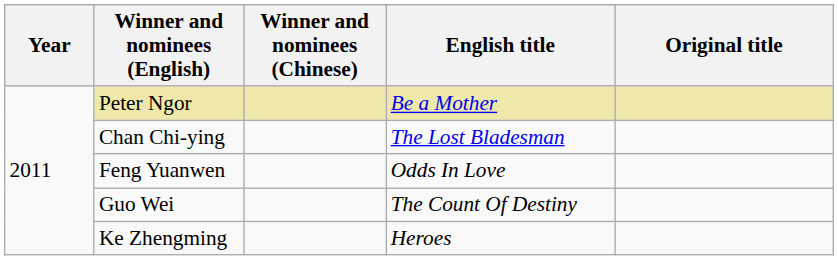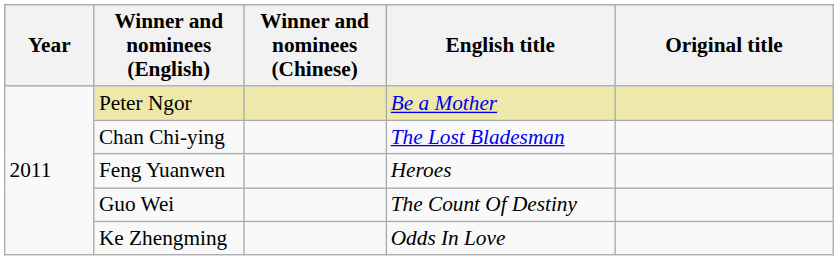 <table class="wikitable" style="width:100%;">
 <tr style="background:#bebebe">
 <th width="100"><strong>Year</strong></th>
 <th width="150"><strong>Winner and nominees<br>(English)</strong></th>
 <th width="150"><strong>Winner and nominees<br>(Chinese)</strong></th>
 <th width="300"><strong>English title</strong></th>
 <th width="300"><strong>Original title</strong></th>
 </tr>
 <tr>
 <td rowspan="5">2011</td>
 <td style="background:#EEE8AA;">Peter Ngor</td>
 <td style="background:#EEE8AA;"></td>
 <td style="background:#EEE8AA;"><em><a href='#'>Be a Mother</a></em></td>
 <td style="background:#EEE8AA;"></td>
 </tr>
 <tr>
 <td>Chan Chi-ying</td>
 <td></td>
 <td><em><a href='#'>The Lost Bladesman</a></em></td>
 <td></td>
 </tr>
 <tr>
 <td>Feng Yuanwen</td>
 <td></td>
-<td><em>Odds In Love</em></td>
+<td><em>Heroes</em></td>
 <td></td>
 </tr>
 <tr>
 <td>Guo Wei</td>
 <td></td>
 <td><em>The Count Of Destiny</em></td>
 <td></td>
 </tr>
 <tr>
 <td>Ke Zhengming</td>
 <td></td>
-<td><em>Heroes</em></td>
+<td><em>Odds In Love</em></td>
 <td></td>
 </tr>
 </table>
